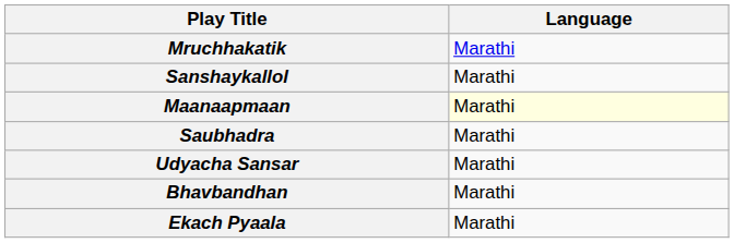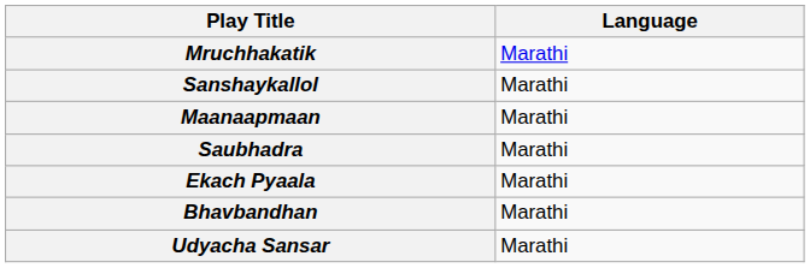 <table class="wikitable plainrowheaders sortable" style="width:50%">
 <tr>
 <th scope="col">Play Title</th>
 <th scope="col">Language</th>
 </tr>
 <tr>
 <th scope="row"><em>Mruchhakatik</em></th>
 <td><a href='#'>Marathi</a></td>
 </tr>
 <tr>
 <th scope="row"><em>Sanshaykallol</em></th>
 <td>Marathi</td>
 </tr>
 <tr>
 <th scope="row"><em>Maanaapmaan</em></th>
-<td style="background: lightyellow;">Marathi</td>
+<td>Marathi</td>
 </tr>
 <tr>
 <th scope="row"><em>Saubhadra</em></th>
 <td>Marathi</td>
 </tr>
 <tr>
-<th scope="row"><em>Udyacha Sansar</em></th>
+<th scope="row"><em>Ekach Pyaala</em></th>
 <td>Marathi</td>
 </tr>
 <tr>
 <th scope="row"><em>Bhavbandhan</em></th>
 <td>Marathi</td>
 </tr>
 <tr>
-<th scope="row"><em>Ekach Pyaala</em></th>
+<th scope="row"><em>Udyacha Sansar</em></th>
 <td>Marathi</td>
 </tr>
 </table>
